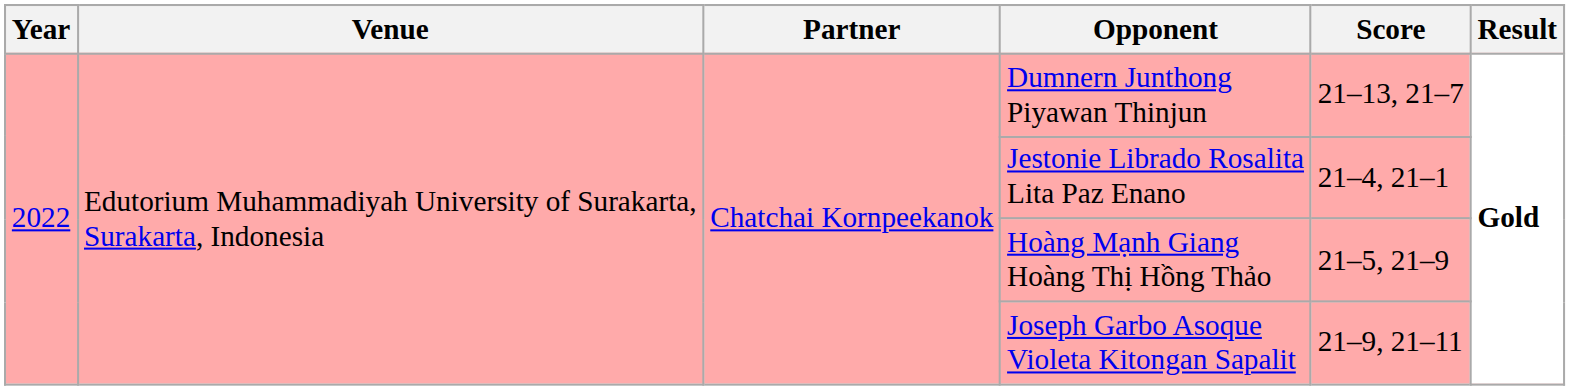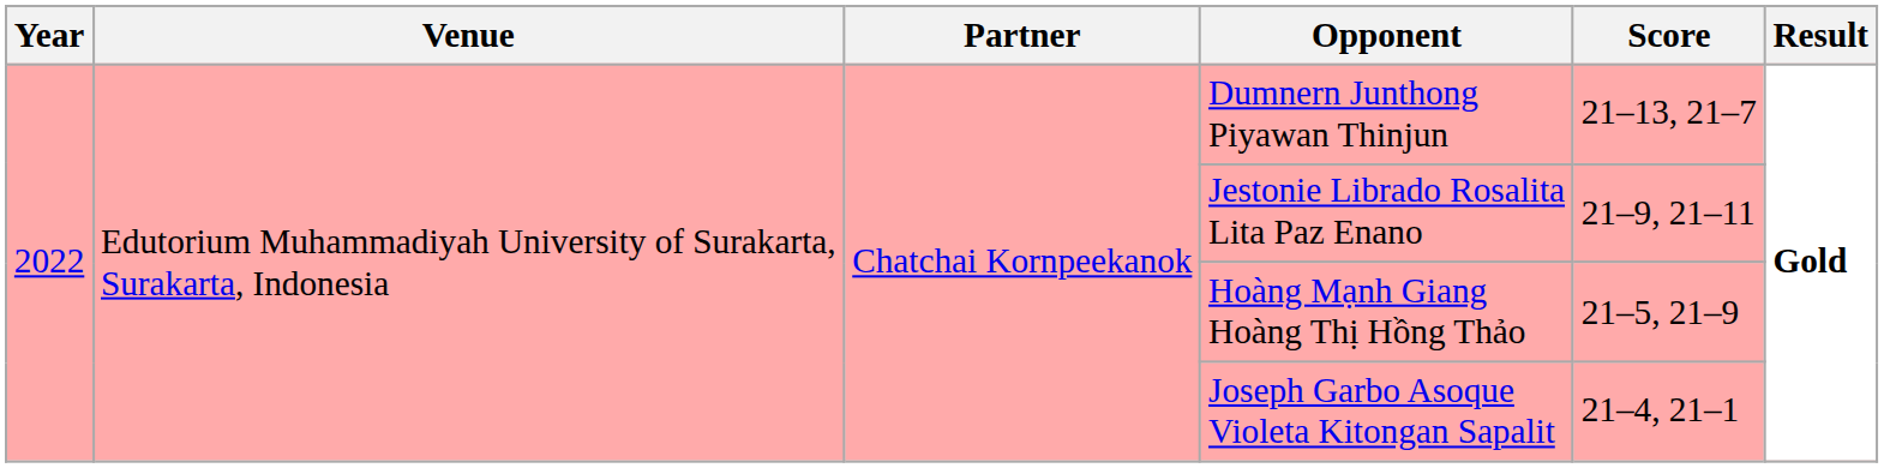 <table class="sortable wikitable" style="font-size: 90%;">
 <tr>
 <th>Year</th>
 <th>Venue</th>
 <th>Partner</th>
 <th>Opponent</th>
 <th>Score</th>
 <th>Result</th>
 </tr>
 <tr style="background:#FFAAAA">
 <td align="center" rowspan="4"><a href='#'>2022</a></td>
 <td align="left" rowspan="4">Edutorium Muhammadiyah University of Surakarta,<br><a href='#'>Surakarta</a>, Indonesia</td>
 <td align="left" rowspan="4"> <a href='#'>Chatchai Kornpeekanok</a></td>
 <td align="left"> <a href='#'>Dumnern Junthong</a><br> Piyawan Thinjun</td>
 <td align="left">21–13, 21–7</td>
 <td style="text-align:left; background:white" rowspan="4"> <strong>Gold</strong></td>
 </tr>
 <tr style="background:#FFAAAA">
 <td align="left"> <a href='#'>Jestonie Librado Rosalita</a><br> Lita Paz Enano</td>
-<td align="left">21–4, 21–1</td>
+<td align="left">21–9, 21–11</td>
 </tr>
 <tr style="background:#FFAAAA">
 <td align="left"> <a href='#'>Hoàng Mạnh Giang</a> <br>  Hoàng Thị Hồng Thảo</td>
 <td align="left">21–5, 21–9</td>
 </tr>
 <tr style="background:#FFAAAA">
 <td align="left"> <a href='#'>Joseph Garbo Asoque</a><br> <a href='#'>Violeta Kitongan Sapalit</a></td>
-<td align="left">21–9, 21–11</td>
+<td align="left">21–4, 21–1</td>
 </tr>
 </table>
